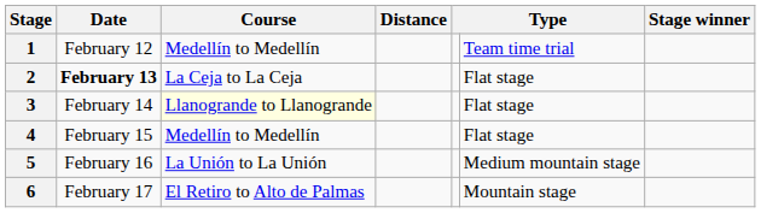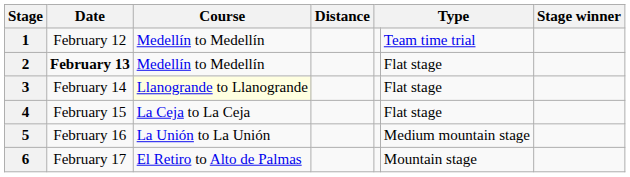 <table class="wikitable">
 <tr>
 <th scope="col">Stage</th>
 <th scope="col">Date</th>
 <th scope="col">Course</th>
 <th scope="col">Distance</th>
 <th scope="col" colspan="2">Type</th>
 <th scope="col">Stage winner</th>
 </tr>
 <tr>
 <th scope="row" style="text-align:center;">1</th>
 <td style="text-align:center;">February 12</td>
 <td><a href='#'>Medellín</a> to Medellín</td>
 <td style="text-align:center;"></td>
 <td></td>
 <td><a href='#'>Team time trial</a></td>
 <td></td>
 </tr>
 <tr>
 <th scope="row" style="text-align:center;">2</th>
 <td style="text-align:center;"><strong>February 13</strong></td>
-<td><a href='#'>La Ceja</a> to La Ceja</td>
+<td><a href='#'>Medellín</a> to Medellín</td>
 <td style="text-align:center;"></td>
 <td></td>
 <td>Flat stage</td>
 <td></td>
 </tr>
 <tr>
 <th scope="row" style="text-align:center;">3</th>
 <td style="text-align:center;">February 14</td>
 <td style="background: lightyellow;"><a href='#'>Llanogrande</a> to Llanogrande</td>
 <td style="text-align:center;"></td>
 <td></td>
 <td>Flat stage</td>
 <td></td>
 </tr>
 <tr>
 <th scope="row" style="text-align:center;">4</th>
 <td style="text-align:center;">February 15</td>
-<td><a href='#'>Medellín</a> to Medellín</td>
+<td><a href='#'>La Ceja</a> to La Ceja</td>
 <td style="text-align:center;"></td>
 <td></td>
 <td>Flat stage</td>
 <td></td>
 </tr>
 <tr>
 <th scope="row" style="text-align:center;">5</th>
 <td style="text-align:center;">February 16</td>
 <td><a href='#'>La Unión</a> to La Unión</td>
 <td style="text-align:center;"></td>
 <td></td>
 <td>Medium mountain stage</td>
 <td></td>
 </tr>
 <tr>
 <th scope="row" style="text-align:center;">6</th>
 <td style="text-align:center;">February 17</td>
 <td><a href='#'>El Retiro</a> to <a href='#'>Alto de Palmas</a></td>
 <td style="text-align:center;"></td>
 <td></td>
 <td>Mountain stage</td>
 <td></td>
 </tr>
 </table>
